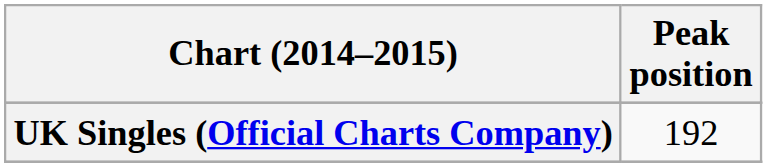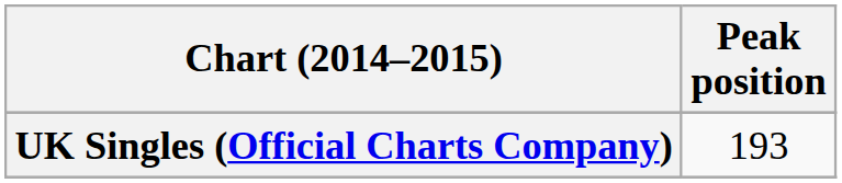 <table class="wikitable sortable plainrowheaders">
 <tr>
 <th>Chart (2014–2015)</th>
 <th>Peak<br>position</th>
 </tr>
 <tr>
 </tr>
 <tr>
 </tr>
 <tr>
 </tr>
 <tr>
 </tr>
 <tr>
 </tr>
 <tr>
 </tr>
 <tr>
 <th scope="row">UK Singles (<a href='#'>Official Charts Company</a>)</th>
-<td style="text-align:center;">192</td>
+<td style="text-align:center;">193</td>
 </tr>
 <tr>
 </tr>
 <tr>
 </tr>
 <tr>
 </tr>
 <tr>
 </tr>
 </table>
